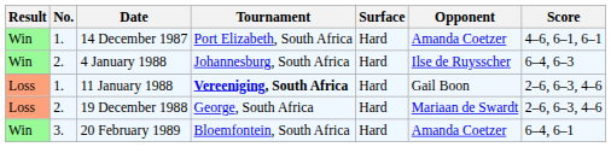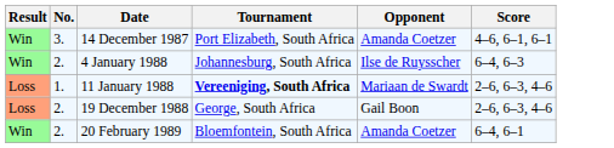 <table class="sortable wikitable" style=font-size:97%>
 <tr>
 <th>Result</th>
 <th>No.</th>
 <th>Date</th>
 <th>Tournament</th>
-<th>Surface</th>
 <th>Opponent</th>
 <th>Score</th>
 </tr>
 <tr style="background:#f0f8ff;">
 <td style="background:#98fb98;">Win</td>
-<td>1.</td>
+<td>3.</td>
 <td>14 December 1987</td>
 <td><a href='#'>Port Elizabeth</a>, South Africa</td>
-<td>Hard</td>
 <td> <a href='#'>Amanda Coetzer</a></td>
 <td>4–6, 6–1, 6–1</td>
 </tr>
 <tr style="background:#f0f8ff;">
 <td style="background:#98fb98;">Win</td>
 <td>2.</td>
 <td>4 January 1988</td>
 <td><a href='#'>Johannesburg</a>, South Africa</td>
-<td>Hard</td>
 <td> <a href='#'>Ilse de Ruysscher</a></td>
 <td>6–4, 6–3</td>
 </tr>
 <tr style="background:#f0f8ff;">
 <td style="background:#ffa07a;">Loss</td>
 <td>1.</td>
 <td>11 January 1988</td>
 <td><strong><a href='#'>Vereeniging</a>, South Africa</strong></td>
-<td>Hard</td>
-<td> Gail Boon</td>
+<td> <a href='#'>Mariaan de Swardt</a></td>
 <td>2–6, 6–3, 4–6</td>
 </tr>
 <tr style="background:#f0f8ff;">
 <td style="background:#ffa07a;">Loss</td>
 <td>2.</td>
 <td>19 December 1988</td>
 <td><a href='#'>George</a>, South Africa</td>
-<td>Hard</td>
-<td> <a href='#'>Mariaan de Swardt</a></td>
+<td> Gail Boon</td>
 <td>2–6, 6–3, 4–6</td>
 </tr>
 <tr style="background:#f0f8ff;">
 <td style="background:#98fb98;">Win</td>
-<td>3.</td>
+<td>2.</td>
 <td>20 February 1989</td>
 <td><a href='#'>Bloemfontein</a>, South Africa</td>
-<td>Hard</td>
 <td> <a href='#'>Amanda Coetzer</a></td>
 <td>6–4, 6–1</td>
 </tr>
 </table>
